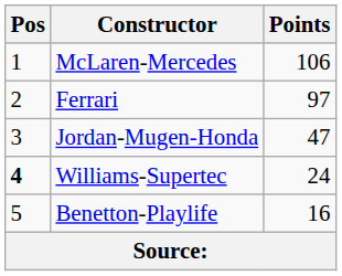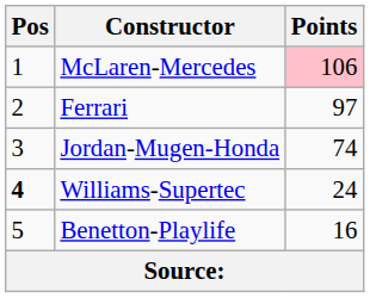 <table class="wikitable" style="font-size:95%;">
 <tr>
 <th>Pos</th>
 <th>Constructor</th>
 <th>Points</th>
 </tr>
 <tr>
 <td>1</td>
 <td> <a href='#'>McLaren</a>-<a href='#'>Mercedes</a></td>
-<td align="right">106</td>
+<td align="right" style="background: pink;">106</td>
 </tr>
 <tr>
 <td>2</td>
 <td> <a href='#'>Ferrari</a></td>
 <td align="right">97</td>
 </tr>
 <tr>
 <td>3</td>
 <td> <a href='#'>Jordan</a>-<a href='#'>Mugen-Honda</a></td>
-<td align="right">47</td>
+<td align="right">74</td>
 </tr>
 <tr>
 <td><strong>4</strong></td>
 <td> <a href='#'>Williams</a>-<a href='#'>Supertec</a></td>
 <td align="right">24</td>
 </tr>
 <tr>
 <td>5</td>
 <td> <a href='#'>Benetton</a>-<a href='#'>Playlife</a></td>
 <td align="right">16</td>
 </tr>
 <tr>
 <th colspan=4>Source:</th>
 </tr>
 </table>
